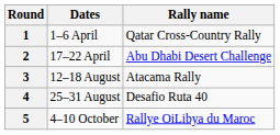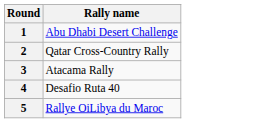 <table class="wikitable" style="font-size: 85%">
 <tr>
 <th>Round</th>
-<th>Dates</th>
 <th>Rally name</th>
 </tr>
 <tr>
 <th>1</th>
-<td>1–6 April</td>
+<td> <a href='#'>Abu Dhabi Desert Challenge</a></td>
+</tr>
+<tr>
+<th>2</th>
 <td> Qatar Cross-Country Rally</td>
 </tr>
 <tr>
-<th>2</th>
-<td>17–22 April</td>
-<td> <a href='#'>Abu Dhabi Desert Challenge</a></td>
-</tr>
-<tr>
 <th>3</th>
-<td>12–18 August</td>
 <td> Atacama Rally</td>
 </tr>
 <tr>
 <th>4</th>
-<td>25–31 August</td>
 <td> Desafio Ruta 40</td>
 </tr>
 <tr>
 <th>5</th>
-<td>4–10 October</td>
 <td> <a href='#'>Rallye OiLibya du Maroc</a></td>
 </tr>
 </table>
